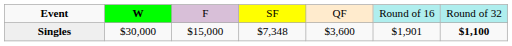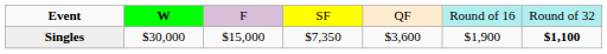 <table class=wikitable style=font-size:95%;text-align:center>
 <tr>
 <td style="width:130px"><strong>Event</strong></td>
 <td style="width:85px; background:lime"><strong>W</strong></td>
 <td style="width:85px; background:thistle">F</td>
 <td style="width:85px; background:#ffff00">SF</td>
 <td style="width:85px; background:#ffebcd">QF</td>
 <td style="width:85px; background:#afeeee">Round of 16</td>
 <td style="width:85px; background:#afeeee">Round of 32</td>
 </tr>
 <tr>
 <th style=background:#efefef>Singles </th>
 <td>$30,000</td>
 <td>$15,000</td>
-<td>$7,348</td>
+<td>$7,350</td>
 <td>$3,600</td>
-<td>$1,901</td>
+<td>$1,900</td>
 <td><strong>$1,100</strong></td>
 </tr>
 </table>
